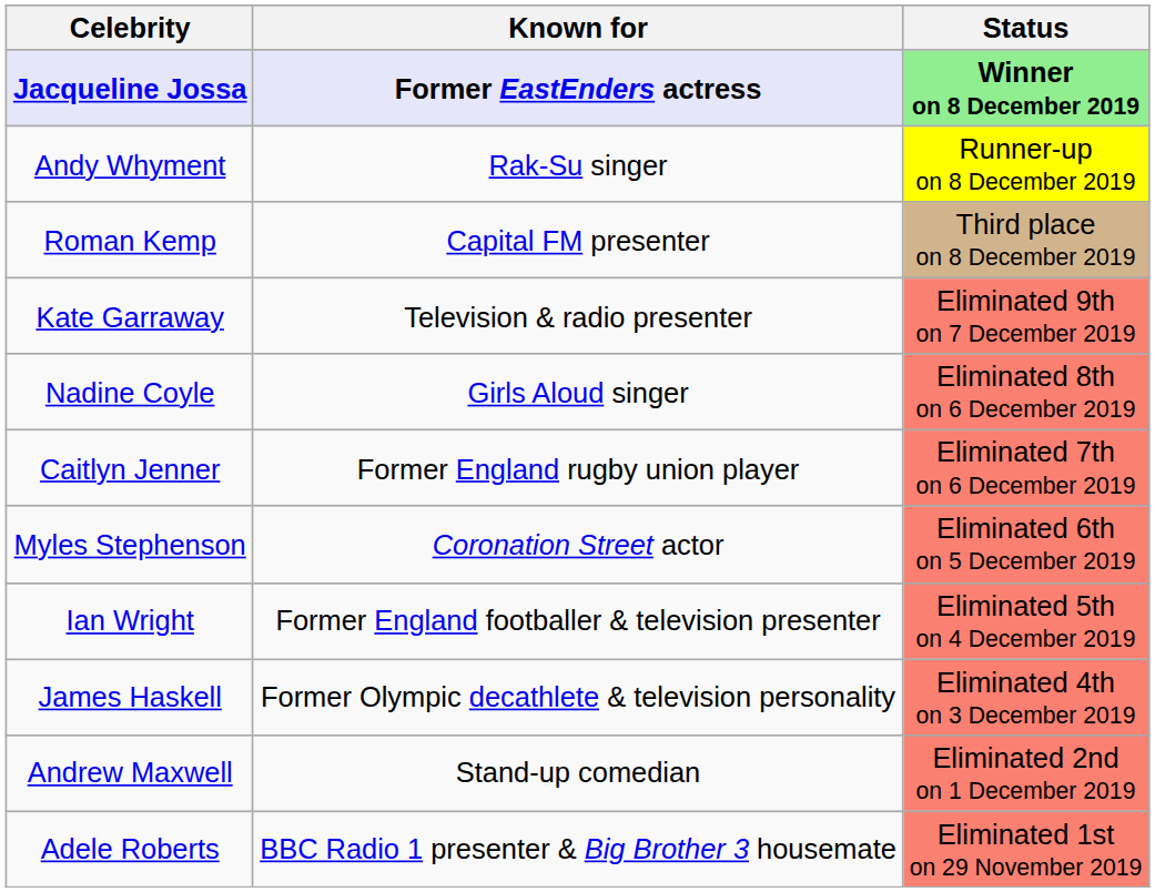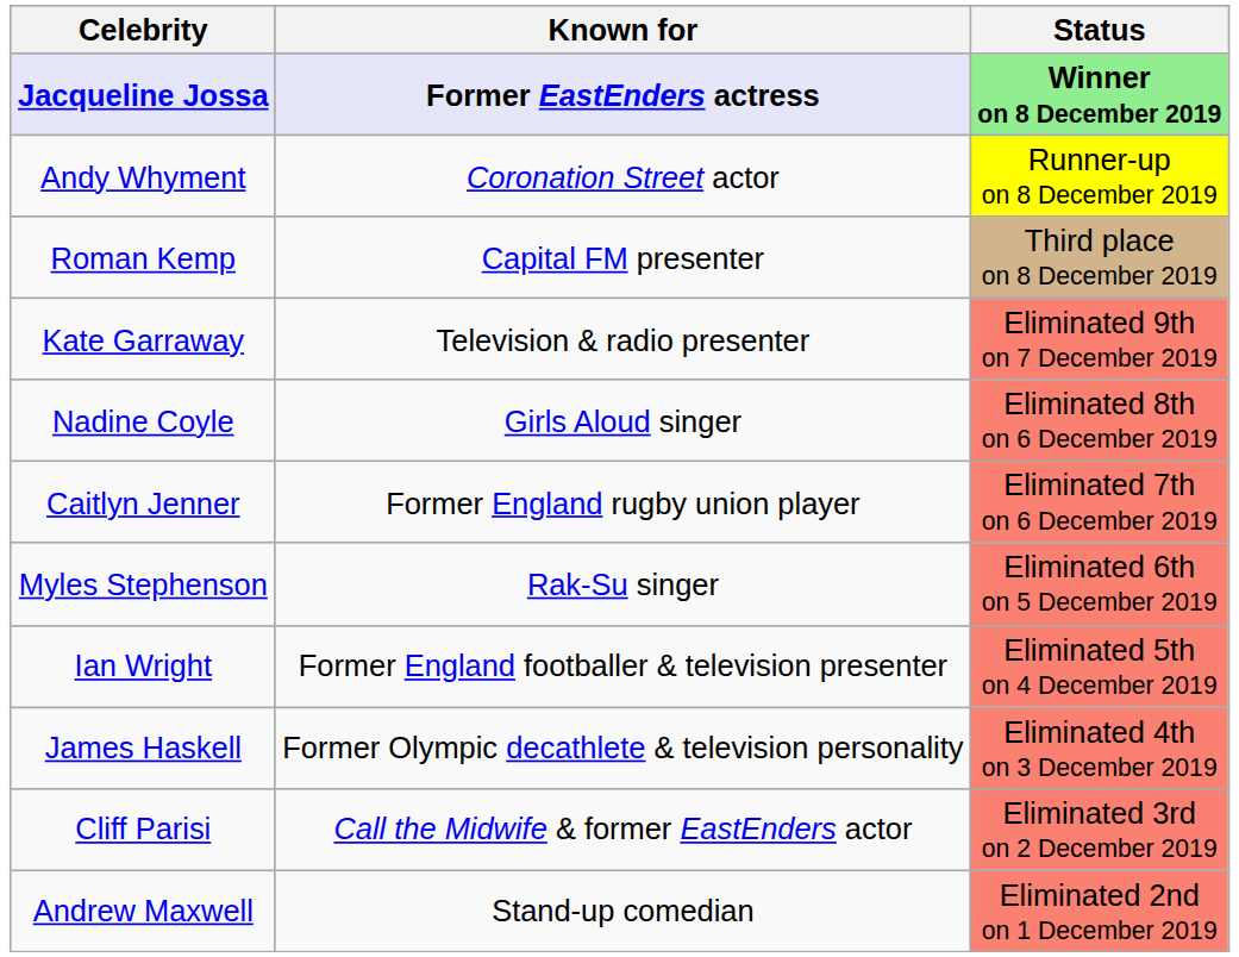 <table class=wikitable sortable" style="text-align: center; white-space:nowrap; margin:auto; font-size:95.2%;">
 <tr>
 <th scope="col">Celebrity</th>
 <th scope="col">Known for</th>
 <th scope="col">Status</th>
 </tr>
 <tr>
 <td style="background:lavender;"><strong><a href='#'>Jacqueline Jossa</a></strong></td>
 <td style="background:lavender;"><strong>Former <em><a href='#'>EastEnders</a></em>  actress</strong></td>
 <td style=background:lightgreen><strong>Winner</strong><br><small><strong>on 8 December 2019</strong></small></td>
 </tr>
 <tr>
 <td><a href='#'>Andy Whyment</a></td>
-<td><a href='#'>Rak-Su</a> singer</td>
+<td><em><a href='#'>Coronation Street</a></em>  actor</td>
 <td style=background:yellow>Runner-up<br><small>on 8 December 2019</small></td>
 </tr>
 <tr>
 <td><a href='#'>Roman Kemp</a></td>
 <td><a href='#'>Capital FM</a> presenter</td>
 <td style=background:tan>Third place<br><small>on 8 December 2019</small></td>
 </tr>
 <tr>
 <td><a href='#'>Kate Garraway</a></td>
 <td>Television & radio presenter</td>
 <td style=background:salmon>Eliminated 9th<br><small>on 7 December 2019</small></td>
 </tr>
 <tr>
 <td><a href='#'>Nadine Coyle</a></td>
 <td><a href='#'>Girls Aloud</a> singer</td>
 <td style=background:salmon>Eliminated 8th<br><small>on 6 December 2019</small></td>
 </tr>
 <tr>
 <td><a href='#'>Caitlyn Jenner</a></td>
 <td>Former <a href='#'>England</a> rugby union player</td>
 <td style=background:salmon>Eliminated 7th<br><small>on 6 December 2019</small></td>
 </tr>
 <tr>
 <td><a href='#'>Myles Stephenson</a></td>
-<td><em><a href='#'>Coronation Street</a></em>  actor</td>
+<td><a href='#'>Rak-Su</a> singer</td>
 <td style=background:salmon>Eliminated 6th<br><small>on 5 December 2019</small></td>
 </tr>
 <tr>
 <td><a href='#'>Ian Wright</a></td>
 <td>Former <a href='#'>England</a> footballer & television presenter</td>
 <td style=background:salmon>Eliminated 5th<br><small>on 4 December 2019</small></td>
 </tr>
 <tr>
 <td><a href='#'>James Haskell</a></td>
 <td>Former Olympic <a href='#'>decathlete</a> & television personality</td>
 <td style=background:salmon>Eliminated 4th<br><small>on 3 December 2019</small></td>
 </tr>
 <tr>
+<td><a href='#'>Cliff Parisi</a></td>
+<td><em><a href='#'>Call the Midwife</a></em> & former <em><a href='#'>EastEnders</a></em> actor</td>
+<td style=background:salmon>Eliminated 3rd<br><small>on 2 December 2019</small></td>
+</tr>
+<tr>
 <td><a href='#'>Andrew Maxwell</a></td>
 <td>Stand-up comedian</td>
 <td style=background:salmon>Eliminated 2nd<br><small>on 1 December 2019</small></td>
 </tr>
 <tr>
-<td><a href='#'>Adele Roberts</a></td>
-<td><a href='#'>BBC Radio 1</a> presenter & <em><a href='#'>Big Brother 3</a></em> housemate</td>
-<td style=background:salmon>Eliminated 1st<br><small>on 29 November 2019</small></td>
-</tr>
-<tr>
 </tr>
 </table>
